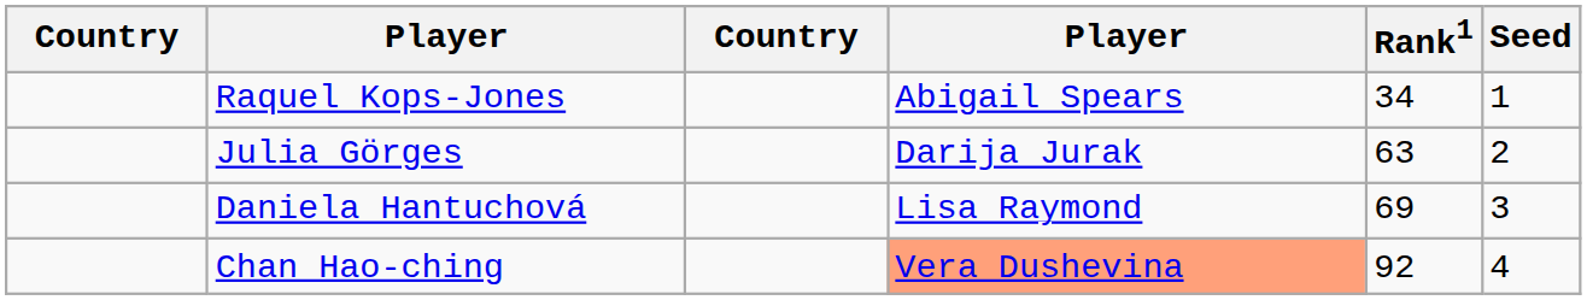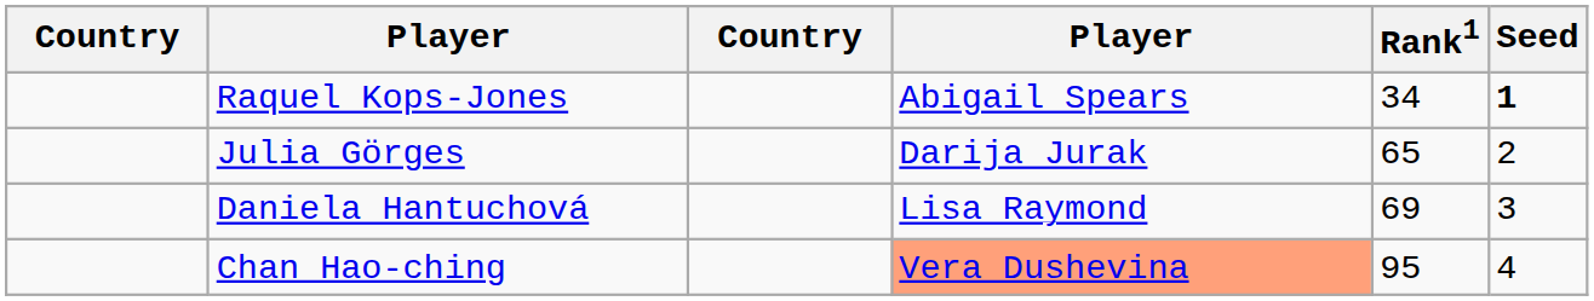 <table class="sortable wikitable">
 <tr>
 <th width="70">Country</th>
 <th width="175">Player</th>
 <th width="70">Country</th>
 <th width="175">Player</th>
 <th>Rank<sup>1</sup></th>
 <th>Seed</th>
 </tr>
 <tr>
 <td></td>
 <td><a href='#'>Raquel Kops-Jones</a></td>
 <td></td>
 <td><a href='#'>Abigail Spears</a></td>
 <td>34</td>
-<td>1</td>
+<td><strong>1</strong></td>
 </tr>
 <tr>
 <td></td>
 <td><a href='#'>Julia Görges</a></td>
 <td></td>
 <td><a href='#'>Darija Jurak</a></td>
-<td>63</td>
+<td>65</td>
 <td>2</td>
 </tr>
 <tr>
 <td></td>
 <td><a href='#'>Daniela Hantuchová</a></td>
 <td></td>
 <td><a href='#'>Lisa Raymond</a></td>
 <td>69</td>
 <td>3</td>
 </tr>
 <tr>
 <td></td>
 <td><a href='#'>Chan Hao-ching</a></td>
 <td></td>
 <td style="background: lightsalmon;"><a href='#'>Vera Dushevina</a></td>
-<td>92</td>
+<td>95</td>
 <td>4</td>
 </tr>
 </table>
